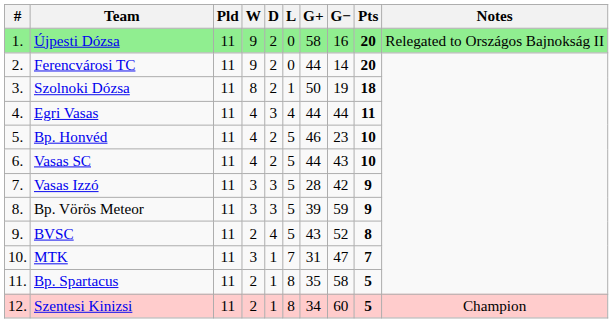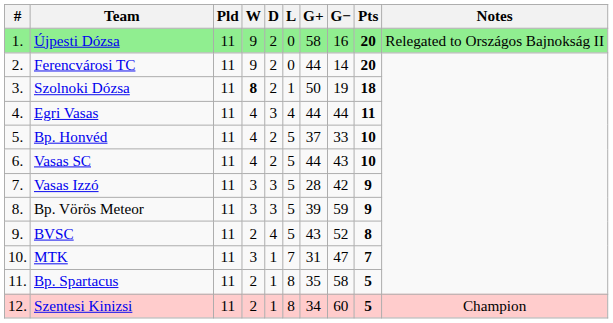 <table class="wikitable sortable" style="text-align:center">
 <tr>
 <th>#</th>
 <th width="185">Team</th>
 <th>Pld</th>
 <th>W</th>
 <th>D</th>
 <th>L</th>
 <th>G+</th>
 <th>G−</th>
 <th>Pts</th>
 <th>Notes</th>
 </tr>
 <tr style="background: #90EE90;">
 <td>1.</td>
 <td align="left"> <a href='#'>Újpesti Dózsa</a></td>
 <td>11</td>
 <td>9</td>
 <td>2</td>
 <td>0</td>
 <td>58</td>
 <td>16</td>
 <td><strong>20</strong></td>
 <td>Relegated to Országos Bajnokság II</td>
 </tr>
 <tr>
 <td>2.</td>
 <td align="left"> <a href='#'>Ferencvárosi TC</a></td>
 <td>11</td>
 <td>9</td>
 <td>2</td>
 <td>0</td>
 <td>44</td>
 <td>14</td>
 <td><strong>20</strong></td>
 </tr>
 <tr>
 <td>3.</td>
 <td align="left"> <a href='#'>Szolnoki Dózsa</a></td>
 <td>11</td>
-<td>8</td>
+<td><strong>8</strong></td>
 <td>2</td>
 <td>1</td>
 <td>50</td>
 <td>19</td>
 <td><strong>18</strong></td>
 </tr>
 <tr>
 <td>4.</td>
 <td align="left"> <a href='#'>Egri Vasas</a></td>
 <td>11</td>
 <td>4</td>
 <td>3</td>
 <td>4</td>
 <td>44</td>
 <td>44</td>
 <td><strong>11</strong></td>
 </tr>
 <tr>
 <td>5.</td>
 <td align="left"> <a href='#'>Bp. Honvéd</a></td>
 <td>11</td>
 <td>4</td>
 <td>2</td>
 <td>5</td>
-<td>46</td>
-<td>23</td>
+<td>37</td>
+<td>33</td>
 <td><strong>10</strong></td>
 </tr>
 <tr>
 <td>6.</td>
 <td align="left"> <a href='#'>Vasas SC</a></td>
 <td>11</td>
 <td>4</td>
 <td>2</td>
 <td>5</td>
 <td>44</td>
 <td>43</td>
 <td><strong>10</strong></td>
 </tr>
 <tr>
 <td>7.</td>
 <td align="left"> <a href='#'>Vasas Izzó</a></td>
 <td>11</td>
 <td>3</td>
 <td>3</td>
 <td>5</td>
 <td>28</td>
 <td>42</td>
 <td><strong>9</strong></td>
 </tr>
 <tr>
 <td>8.</td>
 <td align="left"> Bp. Vörös Meteor</td>
 <td>11</td>
 <td>3</td>
 <td>3</td>
 <td>5</td>
 <td>39</td>
 <td>59</td>
 <td><strong>9</strong></td>
 </tr>
 <tr>
 <td>9.</td>
 <td align="left"> <a href='#'>BVSC</a></td>
 <td>11</td>
 <td>2</td>
 <td>4</td>
 <td>5</td>
 <td>43</td>
 <td>52</td>
 <td><strong>8</strong></td>
 </tr>
 <tr>
 <td>10.</td>
 <td align="left"> <a href='#'>MTK</a></td>
 <td>11</td>
 <td>3</td>
 <td>1</td>
 <td>7</td>
 <td>31</td>
 <td>47</td>
 <td><strong>7</strong></td>
 </tr>
 <tr>
 <td>11.</td>
 <td align="left"> <a href='#'>Bp. Spartacus</a></td>
 <td>11</td>
 <td>2</td>
 <td>1</td>
 <td>8</td>
 <td>35</td>
 <td>58</td>
 <td><strong>5</strong></td>
 </tr>
 <tr style="background: #FFCCCC;">
 <td>12.</td>
 <td align="left"> <a href='#'>Szentesi Kinizsi</a></td>
 <td>11</td>
 <td>2</td>
 <td>1</td>
 <td>8</td>
 <td>34</td>
 <td>60</td>
 <td><strong>5</strong></td>
 <td>Champion</td>
 </tr>
 </table>
